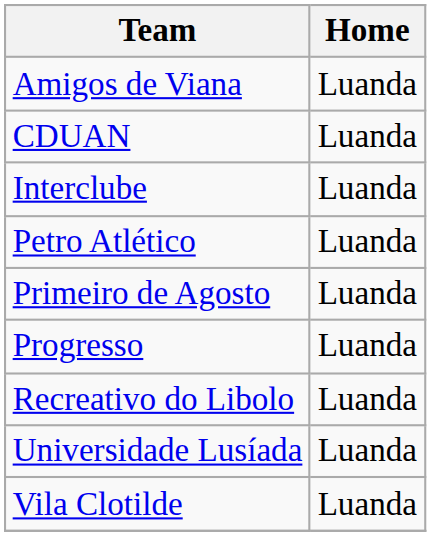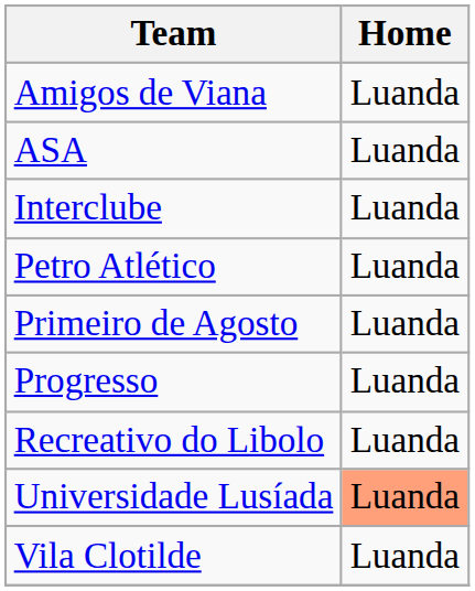 <table class="wikitable">
 <tr>
 <th>Team</th>
 <th>Home</th>
 </tr>
 <tr>
 <td><a href='#'>Amigos de Viana</a></td>
 <td>Luanda</td>
 </tr>
 <tr>
-<td><a href='#'>CDUAN</a></td>
+<td><a href='#'>ASA</a></td>
 <td>Luanda</td>
 </tr>
 <tr>
 <td><a href='#'>Interclube</a></td>
 <td>Luanda</td>
 </tr>
 <tr>
 <td><a href='#'>Petro Atlético</a></td>
 <td>Luanda</td>
 </tr>
 <tr>
 <td><a href='#'>Primeiro de Agosto</a></td>
 <td>Luanda</td>
 </tr>
 <tr>
 <td><a href='#'>Progresso</a></td>
 <td>Luanda</td>
 </tr>
 <tr>
 <td><a href='#'>Recreativo do Libolo</a></td>
 <td>Luanda</td>
 </tr>
 <tr>
 <td><a href='#'>Universidade Lusíada</a></td>
-<td>Luanda</td>
+<td style="background: lightsalmon;">Luanda</td>
 </tr>
 <tr>
 <td><a href='#'>Vila Clotilde</a></td>
 <td>Luanda</td>
 </tr>
 <tr>
 </tr>
 </table>
